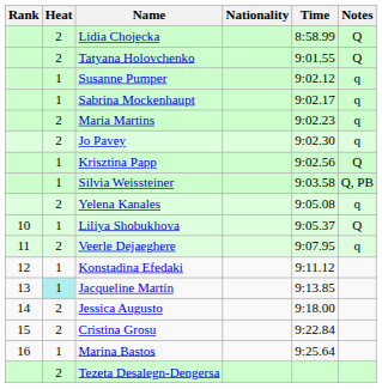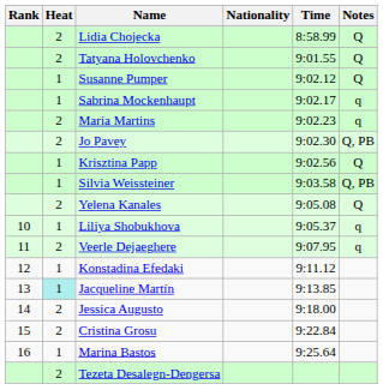 <table class="wikitable sortable" style="text-align:center">
 <tr>
 <th>Rank</th>
 <th>Heat</th>
 <th>Name</th>
 <th>Nationality</th>
 <th>Time</th>
 <th>Notes</th>
 </tr>
 <tr bgcolor=ccffcc>
 <td></td>
 <td>2</td>
 <td align="left"><a href='#'>Lidia Chojecka</a></td>
 <td align=left></td>
 <td>8:58.99</td>
 <td>Q</td>
 </tr>
 <tr bgcolor=ccffcc>
 <td></td>
 <td>2</td>
 <td align="left"><a href='#'>Tatyana Holovchenko</a></td>
 <td align=left></td>
 <td>9:01.55</td>
 <td>Q</td>
 </tr>
 <tr bgcolor=ccffcc>
 <td></td>
 <td>1</td>
 <td align="left"><a href='#'>Susanne Pumper</a></td>
 <td align=left></td>
 <td>9:02.12</td>
-<td>q</td>
+<td>Q</td>
 </tr>
 <tr bgcolor=ccffcc>
 <td></td>
 <td>1</td>
 <td align="left"><a href='#'>Sabrina Mockenhaupt</a></td>
 <td align=left></td>
 <td>9:02.17</td>
 <td>q</td>
 </tr>
 <tr bgcolor=ccffcc>
 <td></td>
 <td>2</td>
 <td align="left"><a href='#'>Maria Martins</a></td>
 <td align=left></td>
 <td>9:02.23</td>
 <td>q</td>
 </tr>
 <tr bgcolor=ddffdd>
 <td></td>
 <td>2</td>
 <td align="left"><a href='#'>Jo Pavey</a></td>
 <td align=left></td>
 <td>9:02.30</td>
-<td>q</td>
+<td>Q, PB</td>
 </tr>
 <tr bgcolor=ccffcc>
 <td></td>
 <td>1</td>
 <td align="left"><a href='#'>Krisztina Papp</a></td>
 <td align=left></td>
 <td>9:02.56</td>
 <td>Q</td>
 </tr>
 <tr bgcolor=ccffcc>
 <td></td>
 <td>1</td>
 <td align="left"><a href='#'>Silvia Weissteiner</a></td>
 <td align=left></td>
 <td>9:03.58</td>
 <td>Q, PB</td>
 </tr>
 <tr bgcolor=ddffdd>
 <td></td>
 <td>2</td>
 <td align="left"><a href='#'>Yelena Kanales</a></td>
 <td align=left></td>
 <td>9:05.08</td>
-<td>q</td>
+<td>Q</td>
 </tr>
 <tr bgcolor=ddffdd>
 <td>10</td>
 <td>1</td>
 <td align="left"><a href='#'>Liliya Shobukhova</a></td>
 <td align=left></td>
 <td>9:05.37</td>
-<td>Q</td>
+<td>q</td>
 </tr>
 <tr bgcolor=ddffdd>
 <td>11</td>
 <td>2</td>
 <td align="left"><a href='#'>Veerle Dejaeghere</a></td>
 <td align=left></td>
 <td>9:07.95</td>
 <td>q</td>
 </tr>
 <tr>
 <td>12</td>
 <td>1</td>
 <td align="left"><a href='#'>Konstadina Efedaki</a></td>
 <td align=left></td>
 <td>9:11.12</td>
 <td></td>
 </tr>
 <tr>
 <td>13</td>
 <td style="background: paleturquoise;">1</td>
 <td align="left"><a href='#'>Jacqueline Martín</a></td>
 <td align=left></td>
 <td>9:13.85</td>
 <td></td>
 </tr>
 <tr>
 <td>14</td>
 <td>2</td>
 <td align="left"><a href='#'>Jessica Augusto</a></td>
 <td align=left></td>
 <td>9:18.00</td>
 <td></td>
 </tr>
 <tr>
 <td>15</td>
 <td>2</td>
 <td align="left"><a href='#'>Cristina Grosu</a></td>
 <td align=left></td>
 <td>9:22.84</td>
 <td></td>
 </tr>
 <tr>
 <td>16</td>
 <td>1</td>
 <td align="left"><a href='#'>Marina Bastos</a></td>
 <td align=left></td>
 <td>9:25.64</td>
 <td></td>
 </tr>
 <tr bgcolor=ccffcc>
 <td></td>
 <td>2</td>
 <td align="left"><a href='#'>Tezeta Desalegn-Dengersa</a></td>
 <td align=left></td>
 <td></td>
 <td></td>
 </tr>
 </table>
